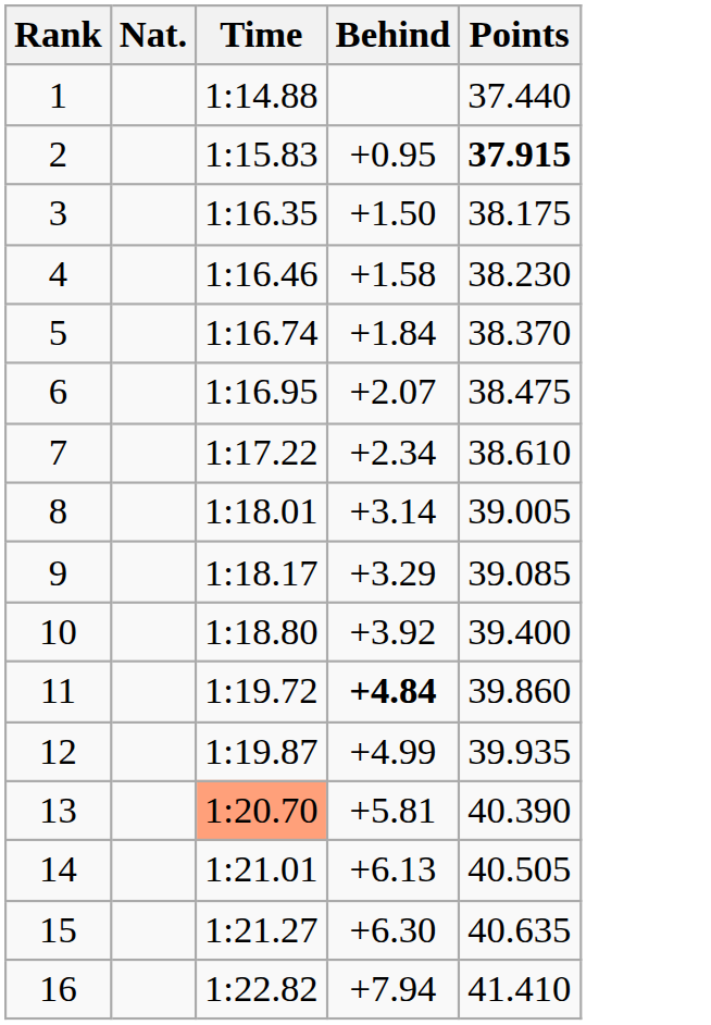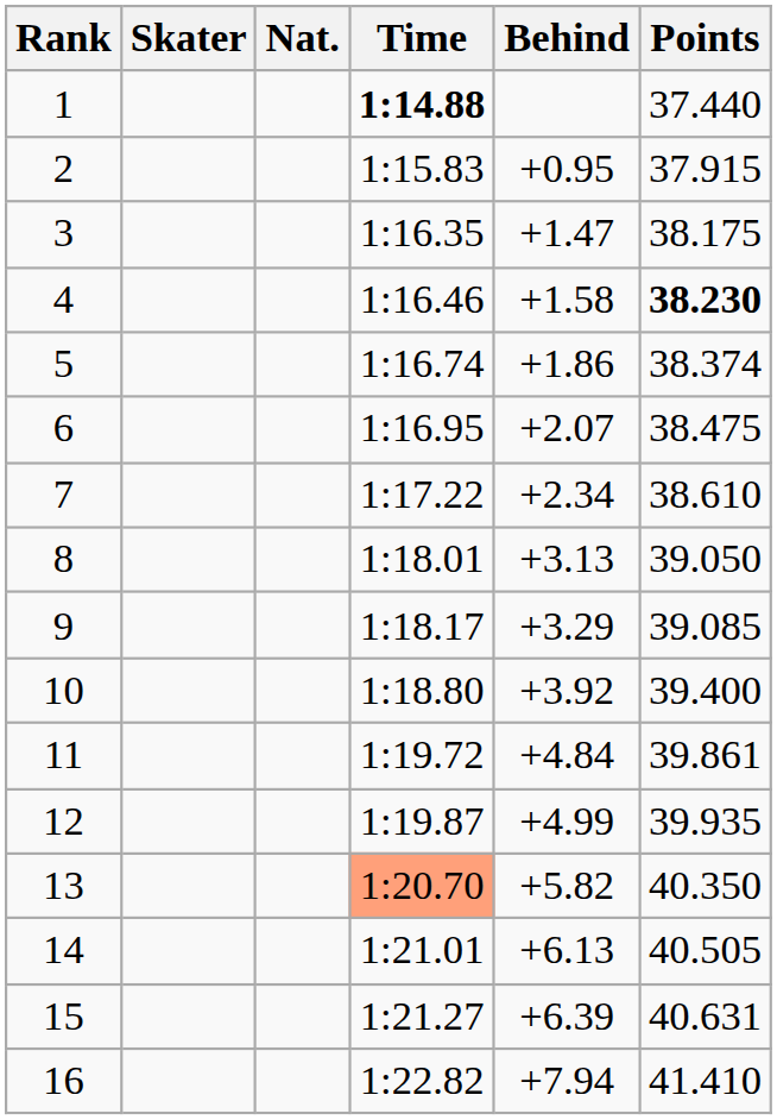 <table class="wikitable sortable" border="1" style="text-align:center">
 <tr>
 <th>Rank</th>
+<th>Skater</th>
 <th>Nat.</th>
 <th>Time</th>
 <th>Behind</th>
 <th>Points</th>
 </tr>
 <tr>
 <td>1</td>
+<td align=left></td>
 <td></td>
-<td>1:14.88</td>
+<td><strong>1:14.88</strong></td>
 <td></td>
 <td>37.440</td>
 </tr>
 <tr>
 <td>2</td>
+<td align=left></td>
 <td></td>
 <td>1:15.83</td>
 <td>+0.95</td>
-<td><strong>37.915</strong></td>
+<td>37.915</td>
 </tr>
 <tr>
 <td>3</td>
+<td align=left></td>
 <td></td>
 <td>1:16.35</td>
-<td>+1.50</td>
+<td>+1.47</td>
 <td>38.175</td>
 </tr>
 <tr>
 <td>4</td>
+<td align=left></td>
 <td></td>
 <td>1:16.46</td>
 <td>+1.58</td>
-<td>38.230</td>
+<td><strong>38.230</strong></td>
 </tr>
 <tr>
 <td>5</td>
+<td align=left></td>
 <td></td>
 <td>1:16.74</td>
-<td>+1.84</td>
-<td>38.370</td>
+<td>+1.86</td>
+<td>38.374</td>
 </tr>
 <tr>
 <td>6</td>
+<td align=left></td>
 <td></td>
 <td>1:16.95</td>
 <td>+2.07</td>
 <td>38.475</td>
 </tr>
 <tr>
 <td>7</td>
+<td align=left></td>
 <td></td>
 <td>1:17.22</td>
 <td>+2.34</td>
 <td>38.610</td>
 </tr>
 <tr>
 <td>8</td>
+<td align=left></td>
 <td></td>
 <td>1:18.01</td>
-<td>+3.14</td>
-<td>39.005</td>
+<td>+3.13</td>
+<td>39.050</td>
 </tr>
 <tr>
 <td>9</td>
+<td align=left></td>
 <td></td>
 <td>1:18.17</td>
 <td>+3.29</td>
 <td>39.085</td>
 </tr>
 <tr>
 <td>10</td>
+<td align=left></td>
 <td></td>
 <td>1:18.80</td>
 <td>+3.92</td>
 <td>39.400</td>
 </tr>
 <tr>
 <td>11</td>
+<td align=left></td>
 <td></td>
 <td>1:19.72</td>
-<td><strong>+4.84</strong></td>
-<td>39.860</td>
+<td>+4.84</td>
+<td>39.861</td>
 </tr>
 <tr>
 <td>12</td>
+<td align=left></td>
 <td></td>
 <td>1:19.87</td>
 <td>+4.99</td>
 <td>39.935</td>
 </tr>
 <tr>
 <td>13</td>
+<td align=left></td>
 <td></td>
 <td style="background: lightsalmon;">1:20.70</td>
-<td>+5.81</td>
-<td>40.390</td>
+<td>+5.82</td>
+<td>40.350</td>
 </tr>
 <tr>
 <td>14</td>
+<td align=left></td>
 <td></td>
 <td>1:21.01</td>
 <td>+6.13</td>
 <td>40.505</td>
 </tr>
 <tr>
 <td>15</td>
+<td align=left></td>
 <td></td>
 <td>1:21.27</td>
-<td>+6.30</td>
-<td>40.635</td>
+<td>+6.39</td>
+<td>40.631</td>
 </tr>
 <tr>
 <td>16</td>
+<td align=left></td>
 <td></td>
 <td>1:22.82</td>
 <td>+7.94</td>
 <td>41.410</td>
 </tr>
 </table>
